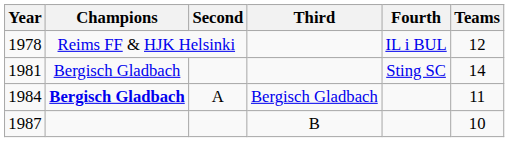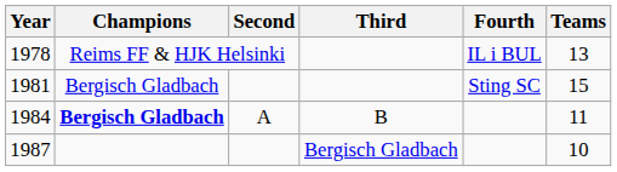 <table class="wikitable" style="text-align: center;">
 <tr>
 <th>Year</th>
 <th>Champions</th>
 <th>Second</th>
 <th>Third</th>
 <th>Fourth</th>
 <th>Teams</th>
 </tr>
 <tr>
 <td>1978</td>
 <td colspan="2"> <a href='#'>Reims FF</a> &  <a href='#'>HJK Helsinki</a></td>
 <td></td>
 <td> <a href='#'>IL i BUL</a></td>
-<td>12</td>
+<td>13</td>
 </tr>
 <tr>
 <td>1981</td>
 <td> <a href='#'>Bergisch Gladbach</a></td>
 <td></td>
 <td></td>
 <td> <a href='#'>Sting SC</a></td>
-<td>14</td>
+<td>15</td>
 </tr>
 <tr>
 <td>1984</td>
 <td><strong> <a href='#'>Bergisch Gladbach</a></strong></td>
 <td> A</td>
-<td> <a href='#'>Bergisch Gladbach</a></td>
+<td> B</td>
 <td></td>
 <td>11</td>
 </tr>
 <tr>
 <td>1987</td>
 <td></td>
 <td></td>
-<td> B</td>
+<td> <a href='#'>Bergisch Gladbach</a></td>
 <td></td>
 <td>10</td>
 </tr>
 </table>
